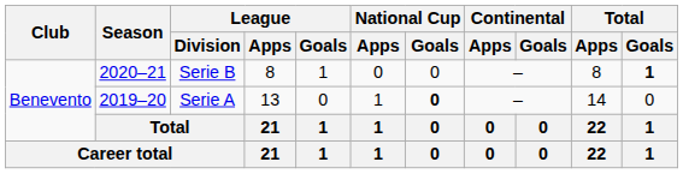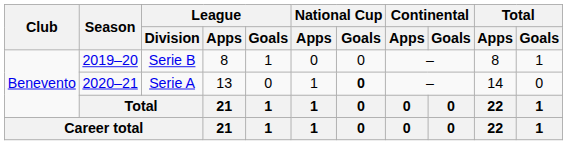 <table class="wikitable" style="text-align:center">
 <tr>
 <th rowspan="2">Club</th>
 <th rowspan="2">Season</th>
 <th colspan="3">League</th>
 <th colspan="2">National Cup</th>
 <th colspan="2">Continental</th>
 <th colspan="2">Total</th>
 </tr>
 <tr>
 <th>Division</th>
 <th>Apps</th>
 <th>Goals</th>
 <th>Apps</th>
 <th>Goals</th>
 <th>Apps</th>
 <th>Goals</th>
 <th>Apps</th>
 <th>Goals</th>
 </tr>
 <tr>
 <td rowspan="3"><a href='#'>Benevento</a></td>
-<td><a href='#'>2020–21</a></td>
+<td><a href='#'>2019–20</a></td>
 <td><a href='#'>Serie B</a></td>
 <td>8</td>
 <td>1</td>
 <td>0</td>
 <td>0</td>
 <td colspan="2">–</td>
 <td>8</td>
-<td><strong>1</strong></td>
+<td>1</td>
 </tr>
 <tr>
-<td><a href='#'>2019–20</a></td>
+<td><a href='#'>2020–21</a></td>
 <td><a href='#'>Serie A</a></td>
 <td>13</td>
 <td>0</td>
 <td>1</td>
 <td><strong>0</strong></td>
 <td colspan="2">–</td>
 <td>14</td>
 <td>0</td>
 </tr>
 <tr>
 <th colspan="2">Total</th>
 <th>21</th>
 <th>1</th>
 <th>1</th>
 <th>0</th>
 <th>0</th>
 <th>0</th>
 <th>22</th>
 <th>1</th>
 </tr>
 <tr>
 <th colspan="3">Career total</th>
 <th>21</th>
 <th>1</th>
 <th>1</th>
 <th>0</th>
 <th>0</th>
 <th>0</th>
 <th>22</th>
 <th>1</th>
 </tr>
 </table>
